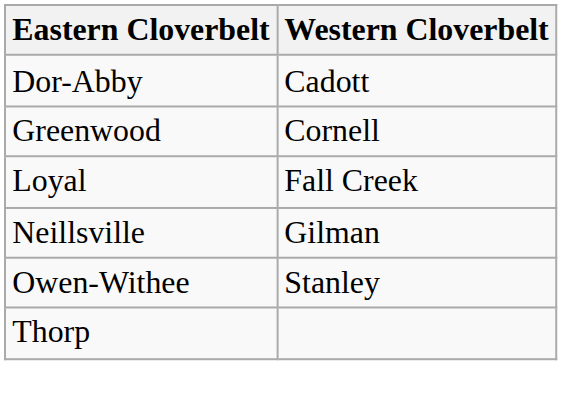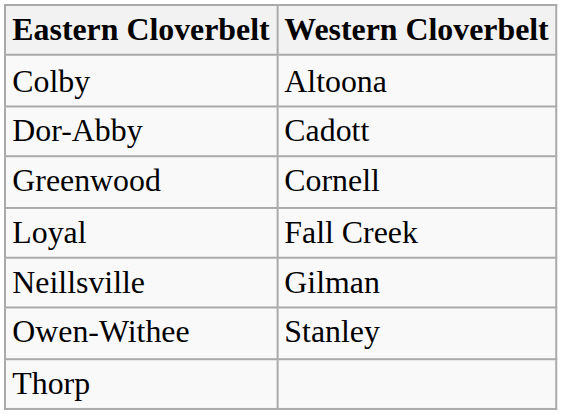 <table class="wikitable">
 <tr>
 <th>Eastern Cloverbelt</th>
 <th>Western Cloverbelt</th>
+</tr>
+<tr>
+<td>Colby</td>
+<td>Altoona</td>
 </tr>
 <tr>
 <td>Dor-Abby</td>
 <td>Cadott</td>
 </tr>
 <tr>
 <td>Greenwood</td>
 <td>Cornell</td>
 </tr>
 <tr>
 <td>Loyal</td>
 <td>Fall Creek</td>
 </tr>
 <tr>
 <td>Neillsville</td>
 <td>Gilman</td>
 </tr>
 <tr>
 <td>Owen-Withee</td>
 <td>Stanley</td>
 </tr>
 <tr>
 <td>Thorp</td>
 <td></td>
 </tr>
 </table>
